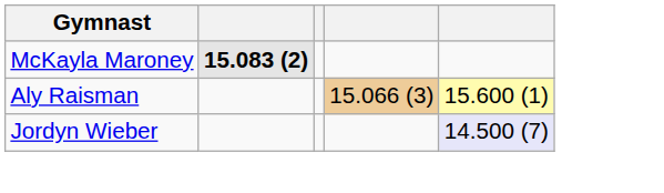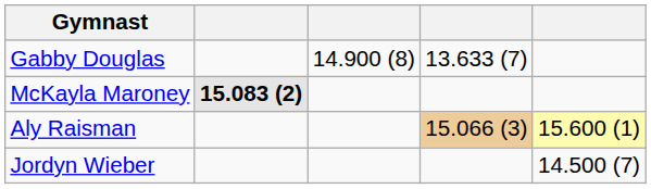 <table class="wikitable sortable" style="text-align:center; font-size:100%">
 <tr>
 <th scope="col">Gymnast</th>
 <th scope="col"></th>
 <th scope="col"></th>
 <th scope="col"></th>
 <th scope="col"></th>
+</tr>
+<tr>
+<td align=left><a href='#'>Gabby Douglas</a></td>
+<td></td>
+<td>14.900 (8)</td>
+<td>13.633 (7)</td>
+<td></td>
 </tr>
 <tr>
 <td align=left><a href='#'>McKayla Maroney</a></td>
 <td style="background:#e5e5e5;"><strong>15.083 (2)</strong></td>
 <td></td>
 <td></td>
 <td></td>
 </tr>
 <tr>
 <td align=left><a href='#'>Aly Raisman</a></td>
 <td></td>
 <td></td>
 <td style="background:#ec9;">15.066 (3)</td>
 <td style="background:#fffcaf;">15.600 (1)</td>
 </tr>
 <tr>
 <td align=left><a href='#'>Jordyn Wieber</a></td>
 <td></td>
 <td></td>
 <td></td>
-<td style="background: lavender;">14.500 (7)</td>
+<td>14.500 (7)</td>
 </tr>
 </table>
